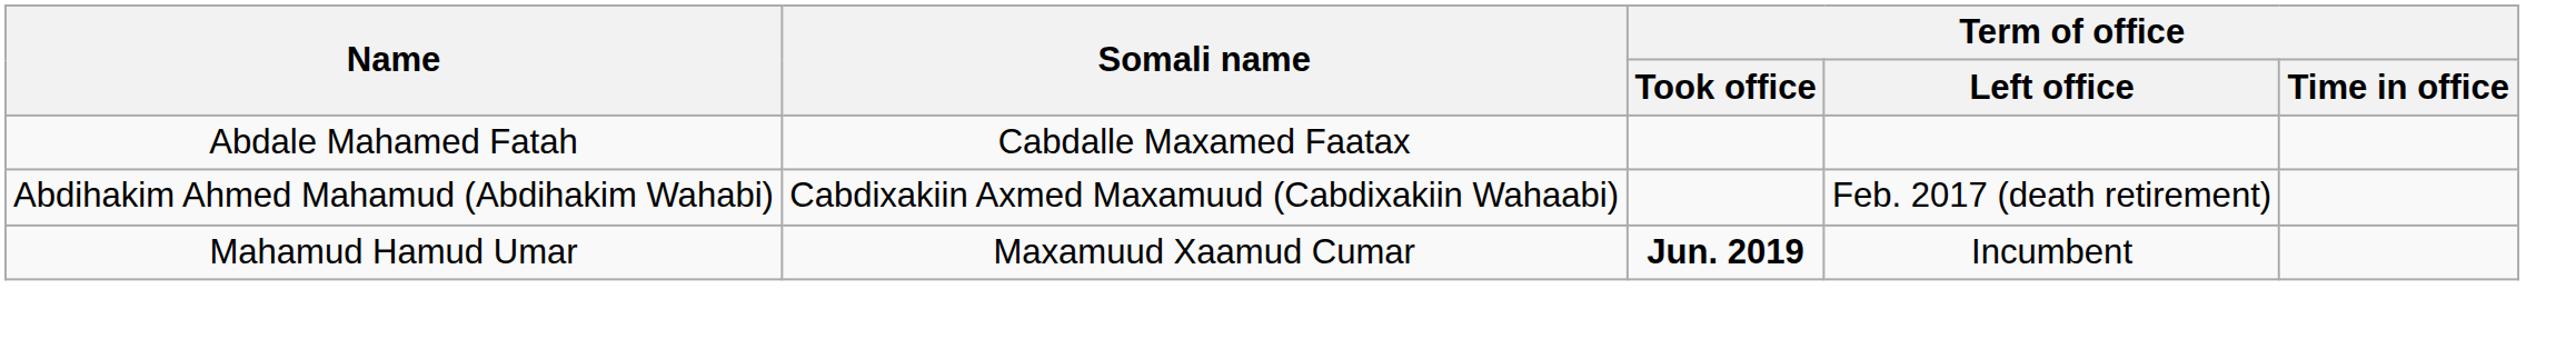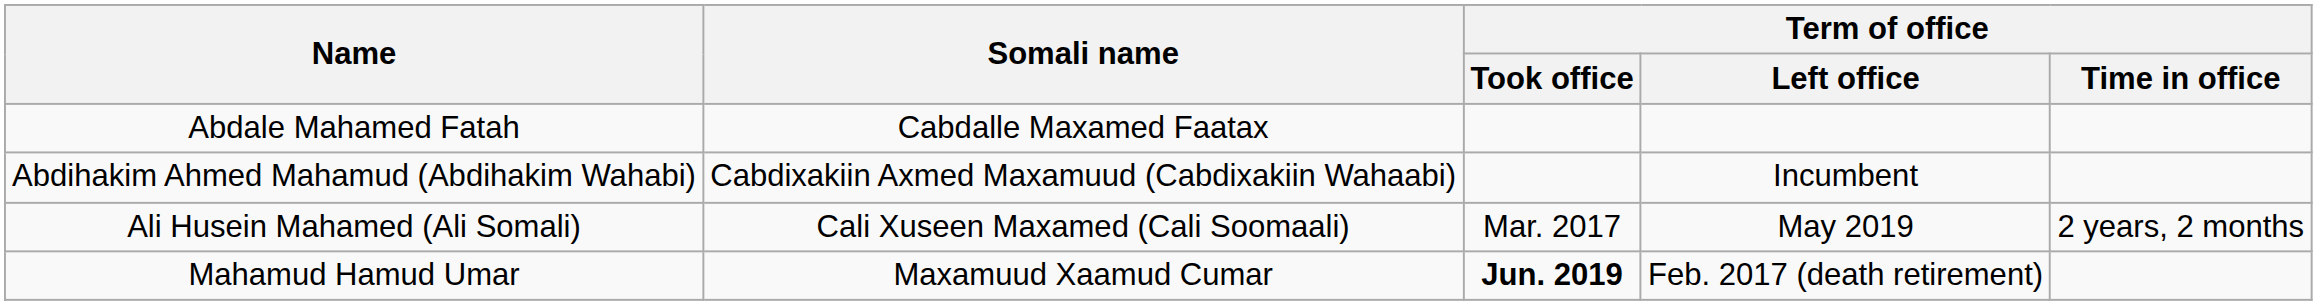 <table class="wikitable" style="text-align:center">
 <tr>
 <th rowspan="2">Name</th>
 <th rowspan="2">Somali name</th>
 <th colspan="3">Term of office</th>
 </tr>
 <tr>
 <th>Took office</th>
 <th>Left office</th>
 <th>Time in office</th>
 </tr>
 <tr>
 <td>Abdale Mahamed Fatah</td>
 <td>Cabdalle Maxamed Faatax</td>
 <td></td>
 <td></td>
 <td></td>
 </tr>
 <tr>
 <td>Abdihakim Ahmed Mahamud (Abdihakim Wahabi)</td>
 <td>Cabdixakiin Axmed Maxamuud (Cabdixakiin Wahaabi)</td>
 <td></td>
-<td>Feb. 2017 (death retirement)</td>
+<td>Incumbent</td>
 <td></td>
+</tr>
+<tr>
+<td>Ali Husein Mahamed (Ali Somali)</td>
+<td>Cali Xuseen Maxamed (Cali Soomaali)</td>
+<td>Mar. 2017</td>
+<td>May 2019</td>
+<td>2 years, 2 months</td>
 </tr>
 <tr>
 <td>Mahamud Hamud Umar</td>
 <td>Maxamuud Xaamud Cumar</td>
 <td><strong>Jun. 2019</strong></td>
-<td>Incumbent</td>
+<td>Feb. 2017 (death retirement)</td>
 <td></td>
 </tr>
 </table>
